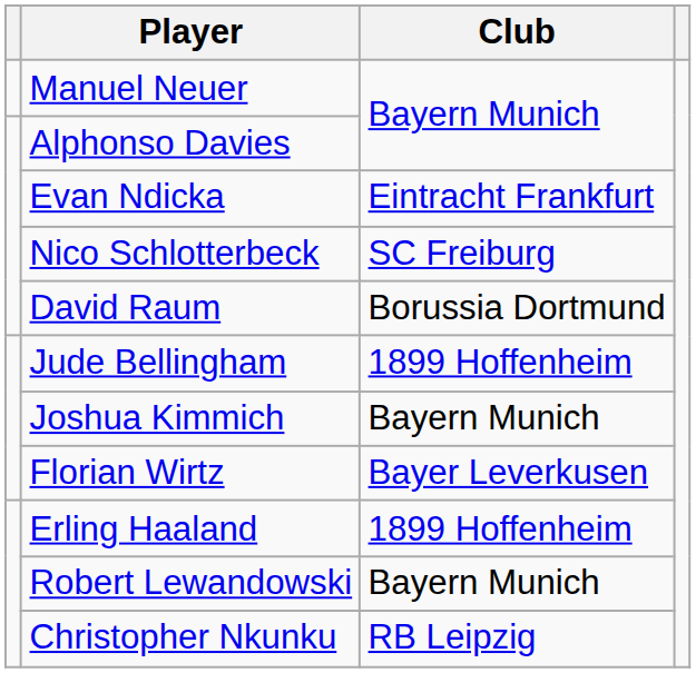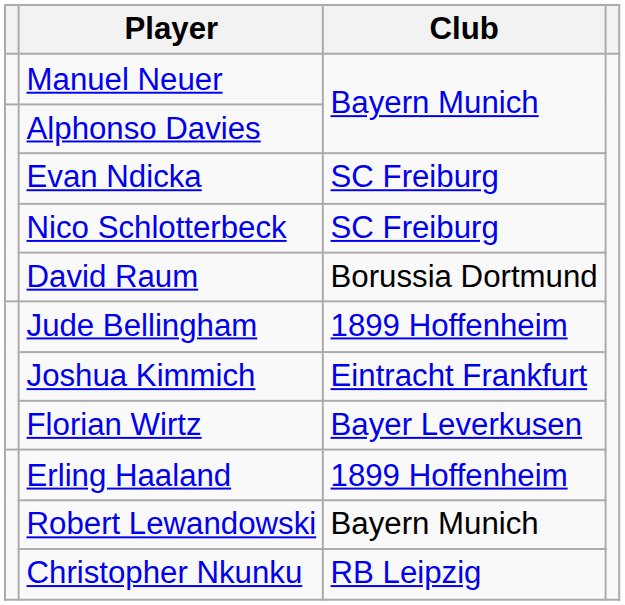 <table class="wikitable" style="text-align:center">
 <tr>
 <th></th>
 <th>Player</th>
 <th>Club</th>
 <th></th>
 </tr>
 <tr>
 <td></td>
 <td align=left> <a href='#'>Manuel Neuer</a></td>
 <td align=left rowspan=2><a href='#'>Bayern Munich</a></td>
 <td rowspan=11></td>
 </tr>
 <tr>
 <td rowspan=4></td>
 <td align=left> <a href='#'>Alphonso Davies</a></td>
 </tr>
 <tr>
 <td align=left> <a href='#'>Evan Ndicka</a></td>
-<td align=left><a href='#'>Eintracht Frankfurt</a></td>
+<td align=left><a href='#'>SC Freiburg</a></td>
 </tr>
 <tr>
 <td align=left> <a href='#'>Nico Schlotterbeck</a></td>
 <td align=left><a href='#'>SC Freiburg</a></td>
 </tr>
 <tr>
 <td align=left> <a href='#'>David Raum</a></td>
 <td align=left>Borussia Dortmund</td>
 </tr>
 <tr>
 <td rowspan=3></td>
 <td align=left> <a href='#'>Jude Bellingham</a></td>
 <td align=left><a href='#'>1899 Hoffenheim</a></td>
 </tr>
 <tr>
 <td align=left> <a href='#'>Joshua Kimmich</a></td>
-<td align=left>Bayern Munich</td>
+<td align=left><a href='#'>Eintracht Frankfurt</a></td>
 </tr>
 <tr>
 <td align=left> <a href='#'>Florian Wirtz</a></td>
 <td align=left><a href='#'>Bayer Leverkusen</a></td>
 </tr>
 <tr>
 <td rowspan=3></td>
 <td align=left> <a href='#'>Erling Haaland</a></td>
 <td align=left><a href='#'>1899 Hoffenheim</a></td>
 </tr>
 <tr>
 <td align=left> <a href='#'>Robert Lewandowski</a></td>
 <td align=left>Bayern Munich</td>
 </tr>
 <tr>
 <td align=left> <a href='#'>Christopher Nkunku</a></td>
 <td align=left><a href='#'>RB Leipzig</a></td>
 </tr>
 </table>
